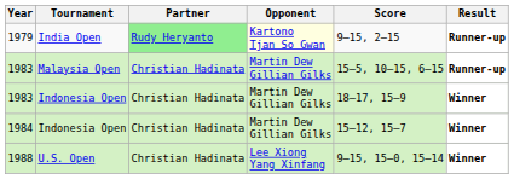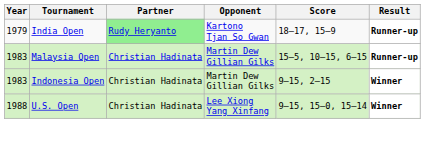 <table class="sortable wikitable" style="font-size:90%;">
 <tr>
 <th>Year</th>
 <th>Tournament</th>
 <th>Partner</th>
 <th>Opponent</th>
 <th>Score</th>
 <th>Result</th>
 </tr>
 <tr>
 <td align="center">1979</td>
 <td align="left"><a href='#'>India Open</a></td>
 <td align="left" style="background: lightgreen;"> <a href='#'>Rudy Heryanto</a></td>
-<td align="left" style="background: lightyellow;"> <a href='#'>Kartono</a><br> <a href='#'>Tjan So Gwan</a></td>
-<td align="left">9–15, 2–15</td>
+<td align="left"> <a href='#'>Kartono</a><br> <a href='#'>Tjan So Gwan</a></td>
+<td align="left">18–17, 15–9</td>
 <td style="text-align:left; background:white"> <strong>Runner-up</strong></td>
 </tr>
 <tr style="background:#D4F1C5;">
 <td align="center">1983</td>
 <td align="left"><a href='#'>Malaysia Open</a></td>
 <td align="left"> <a href='#'>Christian Hadinata</a></td>
 <td align="left"> <a href='#'>Martin Dew</a><br> <a href='#'>Gillian Gilks</a></td>
 <td align="left">15–5, 10–15, 6–15</td>
 <td style="text-align:left; background:white"> <strong>Runner-up</strong></td>
 </tr>
 <tr style="background:#D4F1C5;">
 <td align="center">1983</td>
 <td align="left"><a href='#'>Indonesia Open</a></td>
 <td align="left"> Christian Hadinata</td>
 <td align="left"> Martin Dew<br> Gillian Gilks</td>
-<td align="left">18–17, 15–9</td>
-<td style="text-align:left; background:white"> <strong>Winner</strong></td>
-</tr>
-<tr style="background:#D4F1C5;">
-<td align="center">1984</td>
-<td align="left">Indonesia Open</td>
-<td align="left"> Christian Hadinata</td>
-<td align="left"> Martin Dew<br> Gillian Gilks</td>
-<td align="left">15–12, 15–7</td>
+<td align="left">9–15, 2–15</td>
 <td style="text-align:left; background:white"> <strong>Winner</strong></td>
 </tr>
 <tr style="background:#D4F1C5;">
 <td align="center">1988</td>
 <td align="left"><a href='#'>U.S. Open</a></td>
 <td align="left"> Christian Hadinata</td>
 <td align="left"> <a href='#'>Lee Xiong</a><br> <a href='#'>Yang Xinfang</a></td>
 <td align="left">9–15, 15–0, 15–14</td>
 <td style="text-align:left; background:white"> <strong>Winner</strong></td>
 </tr>
 </table>
